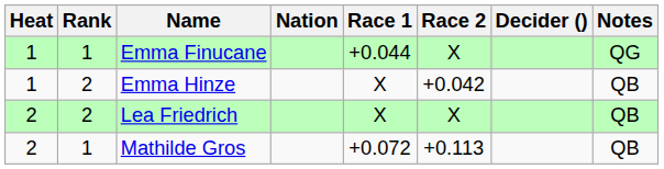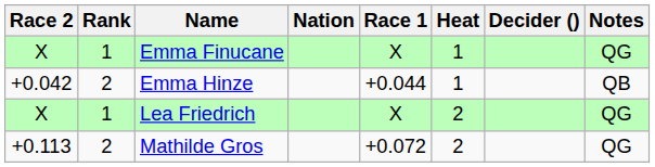 <table class="wikitable sortable" style="text-align:center">
 <tr>
-<th>Heat</th>
+<th>Race 2</th>
 <th>Rank</th>
 <th>Name</th>
 <th>Nation</th>
 <th>Race 1</th>
-<th>Race 2</th>
+<th>Heat</th>
 <th>Decider ()</th>
 <th>Notes</th>
 </tr>
 <tr bgcolor=bbffbb>
-<td>1</td>
+<td>X</td>
 <td>1</td>
 <td align=left><a href='#'>Emma Finucane</a></td>
 <td align=left></td>
-<td>+0.044</td>
 <td>X</td>
+<td>1</td>
 <td></td>
 <td>QG</td>
 </tr>
 <tr>
-<td>1</td>
+<td>+0.042</td>
 <td>2</td>
 <td align=left><a href='#'>Emma Hinze</a></td>
 <td align=left></td>
-<td>X</td>
-<td>+0.042</td>
+<td>+0.044</td>
+<td>1</td>
 <td></td>
 <td>QB</td>
 </tr>
 <tr bgcolor=bbffbb>
-<td>2</td>
-<td>2</td>
+<td>X</td>
+<td>1</td>
 <td align=left><a href='#'>Lea Friedrich</a></td>
 <td align=left></td>
 <td>X</td>
-<td>X</td>
+<td>2</td>
 <td></td>
-<td>QB</td>
+<td>QG</td>
 </tr>
 <tr>
+<td>+0.113</td>
 <td>2</td>
-<td>1</td>
 <td align=left><a href='#'>Mathilde Gros</a></td>
 <td align=left></td>
 <td>+0.072</td>
-<td>+0.113</td>
+<td>2</td>
 <td></td>
-<td>QB</td>
+<td>QG</td>
 </tr>
 </table>
